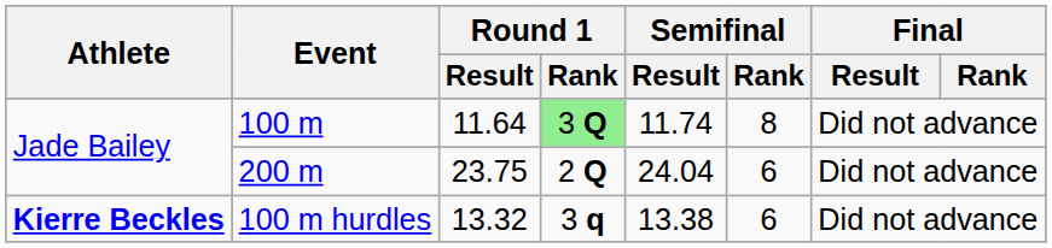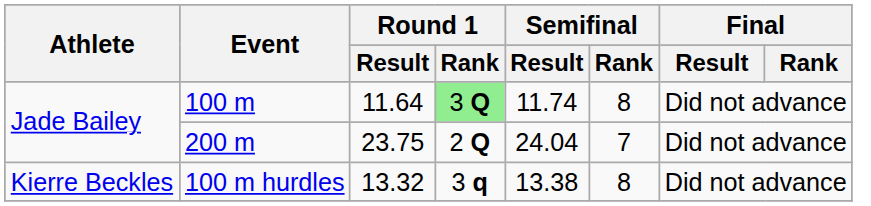 <table class=wikitable style="font-size:90%">
 <tr>
 <th rowspan="2">Athlete</th>
 <th rowspan="2">Event</th>
 <th colspan="2">Round 1</th>
 <th colspan="2">Semifinal</th>
 <th colspan="2">Final</th>
 </tr>
 <tr style="font-size:95%">
 <th>Result</th>
 <th>Rank</th>
 <th>Result</th>
 <th>Rank</th>
 <th>Result</th>
 <th>Rank</th>
 </tr>
 <tr align=center>
 <td align=left rowspan=2><a href='#'>Jade Bailey</a></td>
 <td align=left><a href='#'>100 m</a></td>
 <td>11.64</td>
 <td style="background: lightgreen;">3 <strong>Q</strong></td>
 <td>11.74</td>
 <td>8</td>
 <td colspan=2>Did not advance</td>
 </tr>
 <tr align=center>
 <td align=left><a href='#'>200 m</a></td>
 <td>23.75</td>
 <td>2 <strong>Q</strong></td>
 <td>24.04</td>
-<td>6</td>
+<td>7</td>
 <td colspan=2>Did not advance</td>
 </tr>
 <tr align=center>
-<td align=left><strong><a href='#'>Kierre Beckles</a></strong></td>
+<td align=left><a href='#'>Kierre Beckles</a></td>
 <td align=left><a href='#'>100 m hurdles</a></td>
 <td>13.32</td>
 <td>3 <strong>q</strong></td>
 <td>13.38</td>
-<td>6</td>
+<td>8</td>
 <td colspan=2>Did not advance</td>
 </tr>
 </table>
